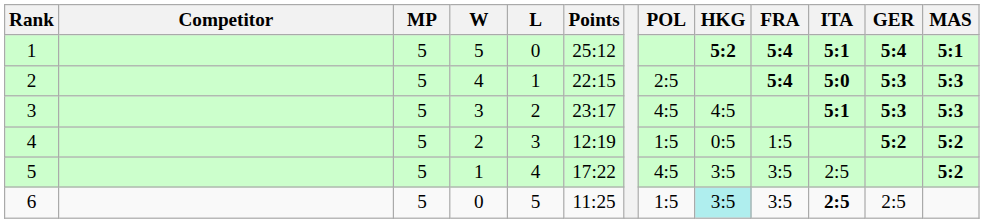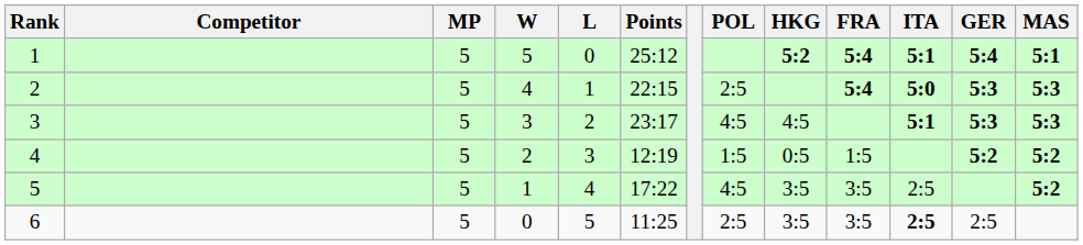 <table class="wikitable" style="text-align:center">
 <tr>
 <th>Rank</th>
 <th style="width:17em">Competitor</th>
 <th style="width:2.5em">MP</th>
 <th style="width:2.5em">W</th>
 <th style="width:2.5em">L</th>
 <th>Points</th>
 <th rowspan="7"> </th>
 <th style="width:2.5em">POL</th>
 <th style="width:2.5em">HKG</th>
 <th style="width:2.5em">FRA</th>
 <th style="width:2.5em">ITA</th>
 <th style="width:2.5em">GER</th>
 <th style="width:2.5em">MAS</th>
 </tr>
 <tr style="background:#cfc;">
 <td>1</td>
 <td style="text-align:left"></td>
 <td>5</td>
 <td>5</td>
 <td>0</td>
 <td>25:12</td>
 <td></td>
 <td><strong>5:2</strong></td>
 <td><strong>5:4</strong></td>
 <td><strong>5:1</strong></td>
 <td><strong>5:4</strong></td>
 <td><strong>5:1</strong></td>
 </tr>
 <tr style="background:#cfc;">
 <td>2</td>
 <td style="text-align:left"></td>
 <td>5</td>
 <td>4</td>
 <td>1</td>
 <td>22:15</td>
 <td>2:5</td>
 <td></td>
 <td><strong>5:4</strong></td>
 <td><strong>5:0</strong></td>
 <td><strong>5:3</strong></td>
 <td><strong>5:3</strong></td>
 </tr>
 <tr style="background:#cfc;">
 <td>3</td>
 <td style="text-align:left"></td>
 <td>5</td>
 <td>3</td>
 <td>2</td>
 <td>23:17</td>
 <td>4:5</td>
 <td>4:5</td>
 <td></td>
 <td><strong>5:1</strong></td>
 <td><strong>5:3</strong></td>
 <td><strong>5:3</strong></td>
 </tr>
 <tr style="background:#cfc;">
 <td>4</td>
 <td style="text-align:left"></td>
 <td>5</td>
 <td>2</td>
 <td>3</td>
 <td>12:19</td>
 <td>1:5</td>
 <td>0:5</td>
 <td>1:5</td>
 <td></td>
 <td><strong>5:2</strong></td>
 <td><strong>5:2</strong></td>
 </tr>
 <tr style="background:#cfc;">
 <td>5</td>
 <td style="text-align:left"></td>
 <td>5</td>
 <td>1</td>
 <td>4</td>
 <td>17:22</td>
 <td>4:5</td>
 <td>3:5</td>
 <td>3:5</td>
 <td>2:5</td>
 <td></td>
 <td><strong>5:2</strong></td>
 </tr>
 <tr>
 <td>6</td>
 <td style="text-align:left"></td>
 <td>5</td>
 <td>0</td>
 <td>5</td>
 <td>11:25</td>
-<td>1:5</td>
-<td style="background: paleturquoise;">3:5</td>
+<td>2:5</td>
+<td>3:5</td>
 <td>3:5</td>
 <td><strong>2:5</strong></td>
 <td>2:5</td>
 <td></td>
 </tr>
 </table>
